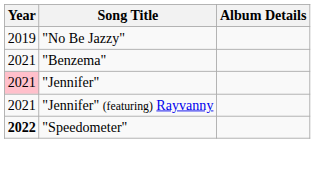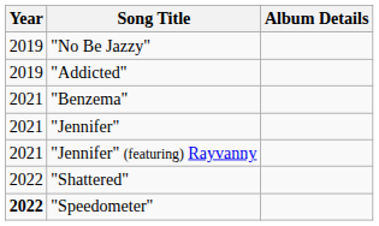 <table class="wikitable">
 <tr>
 <th>Year</th>
 <th>Song Title</th>
 <th>Album Details</th>
 </tr>
 <tr>
 <td>2019</td>
 <td>"No Be Jazzy"</td>
 <td></td>
 </tr>
 <tr>
+<td>2019</td>
+<td>"Addicted"</td>
+<td></td>
+</tr>
+<tr>
 <td>2021</td>
 <td>"Benzema"</td>
 <td></td>
 </tr>
 <tr>
-<td style="background: pink;">2021</td>
+<td>2021</td>
 <td>"Jennifer"</td>
 <td></td>
 </tr>
 <tr>
 <td>2021</td>
 <td>"Jennifer" <small>(featuring)</small> <a href='#'>Rayvanny</a></td>
 <td></td>
 </tr>
 <tr>
+<td>2022</td>
+<td>"Shattered"</td>
+<td></td>
+</tr>
+<tr>
 <td><strong>2022</strong></td>
 <td>"Speedometer"</td>
 </tr>
 </table>
